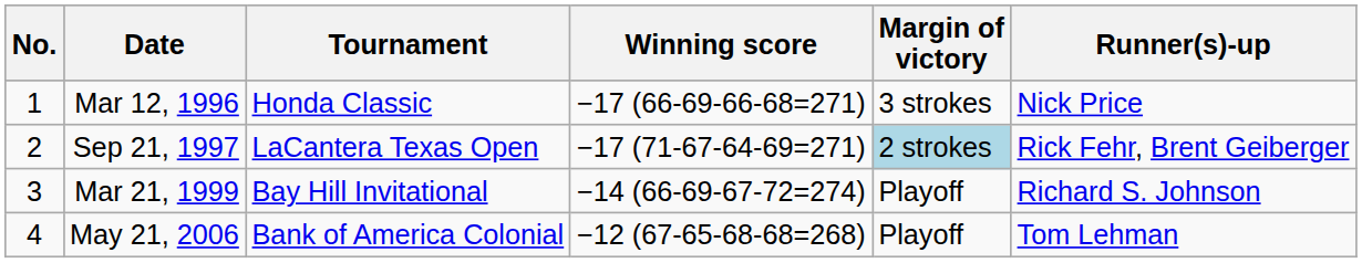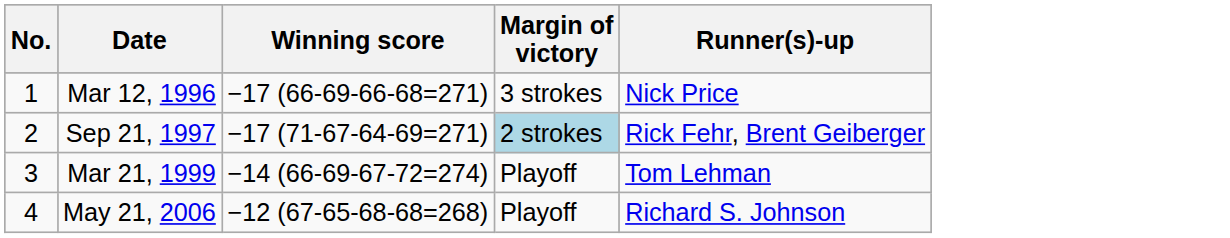 <table class="wikitable" style="font-size:95%;">
 <tr>
 <th>No.</th>
 <th>Date</th>
-<th>Tournament</th>
 <th>Winning score</th>
 <th>Margin of<br>victory</th>
 <th>Runner(s)-up</th>
 </tr>
 <tr>
 <td align=center>1</td>
 <td align=right>Mar 12, <a href='#'>1996</a></td>
-<td><a href='#'>Honda Classic</a></td>
 <td>−17 (66-69-66-68=271)</td>
 <td>3 strokes</td>
 <td> <a href='#'>Nick Price</a></td>
 </tr>
 <tr>
 <td align=center>2</td>
 <td align=right>Sep 21, <a href='#'>1997</a></td>
-<td><a href='#'>LaCantera Texas Open</a></td>
 <td>−17 (71-67-64-69=271)</td>
 <td style="background: lightblue;">2 strokes</td>
 <td> <a href='#'>Rick Fehr</a>,  <a href='#'>Brent Geiberger</a></td>
 </tr>
 <tr>
 <td align=center>3</td>
 <td align=right>Mar 21, <a href='#'>1999</a></td>
-<td><a href='#'>Bay Hill Invitational</a></td>
 <td>−14 (66-69-67-72=274)</td>
 <td>Playoff</td>
-<td> <a href='#'>Richard S. Johnson</a></td>
+<td> <a href='#'>Tom Lehman</a></td>
 </tr>
 <tr>
 <td align=center>4</td>
 <td align=right>May 21, <a href='#'>2006</a></td>
-<td><a href='#'>Bank of America Colonial</a></td>
 <td>−12 (67-65-68-68=268)</td>
 <td>Playoff</td>
-<td> <a href='#'>Tom Lehman</a></td>
+<td> <a href='#'>Richard S. Johnson</a></td>
 </tr>
 </table>
